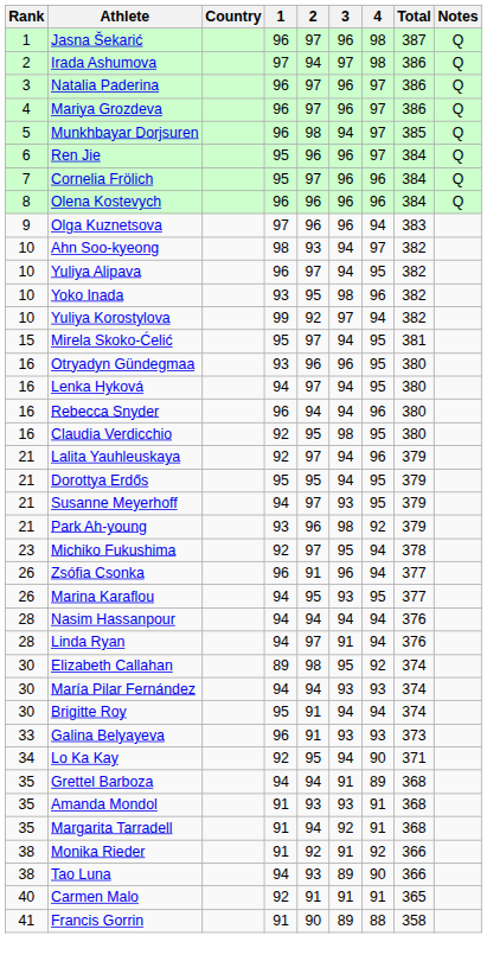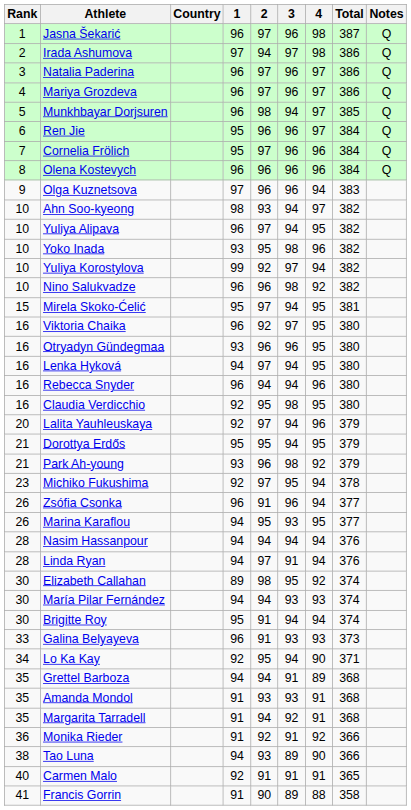 <table class="wikitable sortable" style="text-align: center">
 <tr>
 <th>Rank</th>
 <th>Athlete</th>
 <th>Country</th>
 <th class="unsortable" style="width: 28px">1</th>
 <th class="unsortable" style="width: 28px">2</th>
 <th class="unsortable" style="width: 28px">3</th>
 <th class="unsortable" style="width: 28px">4</th>
 <th>Total</th>
 <th class="unsortable">Notes</th>
 </tr>
 <tr bgcolor=#ccffcc>
 <td>1</td>
 <td style="text-align: left"><a href='#'>Jasna Šekarić</a></td>
 <td style="text-align: left"></td>
 <td>96</td>
 <td>97</td>
 <td>96</td>
 <td>98</td>
 <td>387</td>
 <td>Q</td>
 </tr>
 <tr bgcolor=#ccffcc>
 <td>2</td>
 <td style="text-align: left"><a href='#'>Irada Ashumova</a></td>
 <td style="text-align: left"></td>
 <td>97</td>
 <td>94</td>
 <td>97</td>
 <td>98</td>
 <td>386</td>
 <td>Q</td>
 </tr>
 <tr bgcolor=#ccffcc>
 <td>3</td>
 <td style="text-align: left"><a href='#'>Natalia Paderina</a></td>
 <td style="text-align: left"></td>
 <td>96</td>
 <td>97</td>
 <td>96</td>
 <td>97</td>
 <td>386</td>
 <td>Q</td>
 </tr>
 <tr bgcolor=#ccffcc>
 <td>4</td>
 <td style="text-align: left"><a href='#'>Mariya Grozdeva</a></td>
 <td style="text-align: left"></td>
 <td>96</td>
 <td>97</td>
 <td>96</td>
 <td>97</td>
 <td>386</td>
 <td>Q</td>
 </tr>
 <tr bgcolor=#ccffcc>
 <td>5</td>
 <td style="text-align: left"><a href='#'>Munkhbayar Dorjsuren</a></td>
 <td style="text-align: left"></td>
 <td>96</td>
 <td>98</td>
 <td>94</td>
 <td>97</td>
 <td>385</td>
 <td>Q</td>
 </tr>
 <tr bgcolor=#ccffcc>
 <td>6</td>
 <td style="text-align: left"><a href='#'>Ren Jie</a></td>
 <td style="text-align: left"></td>
 <td>95</td>
 <td>96</td>
 <td>96</td>
 <td>97</td>
 <td>384</td>
 <td>Q</td>
 </tr>
 <tr bgcolor=#ccffcc>
 <td>7</td>
 <td style="text-align: left"><a href='#'>Cornelia Frölich</a></td>
 <td style="text-align: left"></td>
 <td>95</td>
 <td>97</td>
 <td>96</td>
 <td>96</td>
 <td>384</td>
 <td>Q</td>
 </tr>
 <tr bgcolor=#ccffcc>
 <td>8</td>
 <td style="text-align: left"><a href='#'>Olena Kostevych</a></td>
 <td style="text-align: left"></td>
 <td>96</td>
 <td>96</td>
 <td>96</td>
 <td>96</td>
 <td>384</td>
 <td>Q</td>
 </tr>
 <tr>
 <td>9</td>
 <td style="text-align: left"><a href='#'>Olga Kuznetsova</a></td>
 <td style="text-align: left"></td>
 <td>97</td>
 <td>96</td>
 <td>96</td>
 <td>94</td>
 <td>383</td>
 <td></td>
 </tr>
 <tr>
 <td>10</td>
 <td style="text-align: left"><a href='#'>Ahn Soo-kyeong</a></td>
 <td style="text-align: left"></td>
 <td>98</td>
 <td>93</td>
 <td>94</td>
 <td>97</td>
 <td>382</td>
 <td></td>
 </tr>
 <tr>
 <td>10</td>
 <td style="text-align: left"><a href='#'>Yuliya Alipava</a></td>
 <td style="text-align: left"></td>
 <td>96</td>
 <td>97</td>
 <td>94</td>
 <td>95</td>
 <td>382</td>
 <td></td>
 </tr>
 <tr>
 <td>10</td>
 <td style="text-align: left"><a href='#'>Yoko Inada</a></td>
 <td style="text-align: left"></td>
 <td>93</td>
 <td>95</td>
 <td>98</td>
 <td>96</td>
 <td>382</td>
 <td></td>
 </tr>
 <tr>
 <td>10</td>
 <td style="text-align: left"><a href='#'>Yuliya Korostylova</a></td>
 <td style="text-align: left"></td>
 <td>99</td>
 <td>92</td>
 <td>97</td>
 <td>94</td>
 <td>382</td>
 <td></td>
 </tr>
 <tr>
+<td>10</td>
+<td style="text-align: left"><a href='#'>Nino Salukvadze</a></td>
+<td style="text-align: left"></td>
+<td>96</td>
+<td>96</td>
+<td>98</td>
+<td>92</td>
+<td>382</td>
+<td></td>
+</tr>
+<tr>
 <td>15</td>
 <td style="text-align: left"><a href='#'>Mirela Skoko-Ćelić</a></td>
 <td style="text-align: left"></td>
 <td>95</td>
 <td>97</td>
 <td>94</td>
 <td>95</td>
 <td>381</td>
+<td></td>
+</tr>
+<tr>
+<td>16</td>
+<td style="text-align: left"><a href='#'>Viktoria Chaika</a></td>
+<td style="text-align: left"></td>
+<td>96</td>
+<td>92</td>
+<td>97</td>
+<td>95</td>
+<td>380</td>
 <td></td>
 </tr>
 <tr>
 <td>16</td>
 <td style="text-align: left"><a href='#'>Otryadyn Gündegmaa</a></td>
 <td style="text-align: left"></td>
 <td>93</td>
 <td>96</td>
 <td>96</td>
 <td>95</td>
 <td>380</td>
 <td></td>
 </tr>
 <tr>
 <td>16</td>
 <td style="text-align: left"><a href='#'>Lenka Hyková</a></td>
 <td style="text-align: left"></td>
 <td>94</td>
 <td>97</td>
 <td>94</td>
 <td>95</td>
 <td>380</td>
 <td></td>
 </tr>
 <tr>
 <td>16</td>
 <td style="text-align: left"><a href='#'>Rebecca Snyder</a></td>
 <td style="text-align: left"></td>
 <td>96</td>
 <td>94</td>
 <td>94</td>
 <td>96</td>
 <td>380</td>
 <td></td>
 </tr>
 <tr>
 <td>16</td>
 <td style="text-align: left"><a href='#'>Claudia Verdicchio</a></td>
 <td style="text-align: left"></td>
 <td>92</td>
 <td>95</td>
 <td>98</td>
 <td>95</td>
 <td>380</td>
 <td></td>
 </tr>
 <tr>
-<td>21</td>
+<td>20</td>
 <td style="text-align: left"><a href='#'>Lalita Yauhleuskaya</a></td>
 <td style="text-align: left"></td>
 <td>92</td>
 <td>97</td>
 <td>94</td>
 <td>96</td>
 <td>379</td>
 <td></td>
 </tr>
 <tr>
 <td>21</td>
 <td style="text-align: left"><a href='#'>Dorottya Erdős</a></td>
 <td style="text-align: left"></td>
 <td>95</td>
 <td>95</td>
 <td>94</td>
-<td>95</td>
-<td>379</td>
-<td></td>
-</tr>
-<tr>
-<td>21</td>
-<td style="text-align: left"><a href='#'>Susanne Meyerhoff</a></td>
-<td style="text-align: left"></td>
-<td>94</td>
-<td>97</td>
-<td>93</td>
 <td>95</td>
 <td>379</td>
 <td></td>
 </tr>
 <tr>
 <td>21</td>
 <td style="text-align: left"><a href='#'>Park Ah-young</a></td>
 <td style="text-align: left"></td>
 <td>93</td>
 <td>96</td>
 <td>98</td>
 <td>92</td>
 <td>379</td>
 <td></td>
 </tr>
 <tr>
 <td>23</td>
 <td style="text-align: left"><a href='#'>Michiko Fukushima</a></td>
 <td style="text-align: left"></td>
 <td>92</td>
 <td>97</td>
 <td>95</td>
 <td>94</td>
 <td>378</td>
 <td></td>
 </tr>
 <tr>
 <td>26</td>
 <td style="text-align: left"><a href='#'>Zsófia Csonka</a></td>
 <td style="text-align: left"></td>
 <td>96</td>
 <td>91</td>
 <td>96</td>
 <td>94</td>
 <td>377</td>
 <td></td>
 </tr>
 <tr>
 <td>26</td>
 <td style="text-align: left"><a href='#'>Marina Karaflou</a></td>
 <td style="text-align: left"></td>
 <td>94</td>
 <td>95</td>
 <td>93</td>
 <td>95</td>
 <td>377</td>
 <td></td>
 </tr>
 <tr>
 <td>28</td>
 <td style="text-align: left"><a href='#'>Nasim Hassanpour</a></td>
 <td style="text-align: left"></td>
 <td>94</td>
 <td>94</td>
 <td>94</td>
 <td>94</td>
 <td>376</td>
 <td></td>
 </tr>
 <tr>
 <td>28</td>
 <td style="text-align: left"><a href='#'>Linda Ryan</a></td>
 <td style="text-align: left"></td>
 <td>94</td>
 <td>97</td>
 <td>91</td>
 <td>94</td>
 <td>376</td>
 <td></td>
 </tr>
 <tr>
 <td>30</td>
 <td style="text-align: left"><a href='#'>Elizabeth Callahan</a></td>
 <td style="text-align: left"></td>
 <td>89</td>
 <td>98</td>
 <td>95</td>
 <td>92</td>
 <td>374</td>
 <td></td>
 </tr>
 <tr>
 <td>30</td>
 <td style="text-align: left"><a href='#'>María Pilar Fernández</a></td>
 <td style="text-align: left"></td>
 <td>94</td>
 <td>94</td>
 <td>93</td>
 <td>93</td>
 <td>374</td>
 <td></td>
 </tr>
 <tr>
 <td>30</td>
 <td style="text-align: left"><a href='#'>Brigitte Roy</a></td>
 <td style="text-align: left"></td>
 <td>95</td>
 <td>91</td>
 <td>94</td>
 <td>94</td>
 <td>374</td>
 <td></td>
 </tr>
 <tr>
 <td>33</td>
 <td style="text-align: left"><a href='#'>Galina Belyayeva</a></td>
 <td style="text-align: left"></td>
 <td>96</td>
 <td>91</td>
 <td>93</td>
 <td>93</td>
 <td>373</td>
 <td></td>
 </tr>
 <tr>
 <td>34</td>
 <td style="text-align: left"><a href='#'>Lo Ka Kay</a></td>
 <td style="text-align: left"></td>
 <td>92</td>
 <td>95</td>
 <td>94</td>
 <td>90</td>
 <td>371</td>
 <td></td>
 </tr>
 <tr>
 <td>35</td>
 <td style="text-align: left"><a href='#'>Grettel Barboza</a></td>
 <td style="text-align: left"></td>
 <td>94</td>
 <td>94</td>
 <td>91</td>
 <td>89</td>
 <td>368</td>
 <td></td>
 </tr>
 <tr>
 <td>35</td>
 <td style="text-align: left"><a href='#'>Amanda Mondol</a></td>
 <td style="text-align: left"></td>
 <td>91</td>
 <td>93</td>
 <td>93</td>
 <td>91</td>
 <td>368</td>
 <td></td>
 </tr>
 <tr>
 <td>35</td>
 <td style="text-align: left"><a href='#'>Margarita Tarradell</a></td>
 <td style="text-align: left"></td>
 <td>91</td>
 <td>94</td>
 <td>92</td>
 <td>91</td>
 <td>368</td>
 <td></td>
 </tr>
 <tr>
-<td>38</td>
+<td>36</td>
 <td style="text-align: left"><a href='#'>Monika Rieder</a></td>
 <td style="text-align: left"></td>
 <td>91</td>
 <td>92</td>
 <td>91</td>
 <td>92</td>
 <td>366</td>
 <td></td>
 </tr>
 <tr>
 <td>38</td>
 <td style="text-align: left"><a href='#'>Tao Luna</a></td>
 <td style="text-align: left"></td>
 <td>94</td>
 <td>93</td>
 <td>89</td>
 <td>90</td>
 <td>366</td>
 <td></td>
 </tr>
 <tr>
 <td>40</td>
 <td style="text-align: left"><a href='#'>Carmen Malo</a></td>
 <td style="text-align: left"></td>
 <td>92</td>
 <td>91</td>
 <td>91</td>
 <td>91</td>
 <td>365</td>
 <td></td>
 </tr>
 <tr>
 <td>41</td>
 <td style="text-align: left"><a href='#'>Francis Gorrin</a></td>
 <td style="text-align: left"></td>
 <td>91</td>
 <td>90</td>
 <td>89</td>
 <td>88</td>
 <td>358</td>
 <td></td>
 </tr>
 </table>
